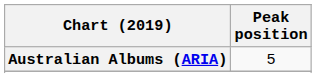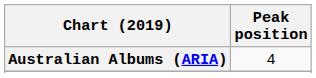 <table class="wikitable sortable plainrowheaders" style="text-align:center">
 <tr>
 <th scope="col">Chart (2019)</th>
 <th scope="col">Peak<br>position</th>
 </tr>
 <tr>
 <th scope="row">Australian Albums (<a href='#'>ARIA</a>)</th>
-<td>5</td>
+<td>4</td>
 </tr>
 <tr>
 </tr>
 <tr>
 </tr>
 <tr>
 </tr>
 </table>
